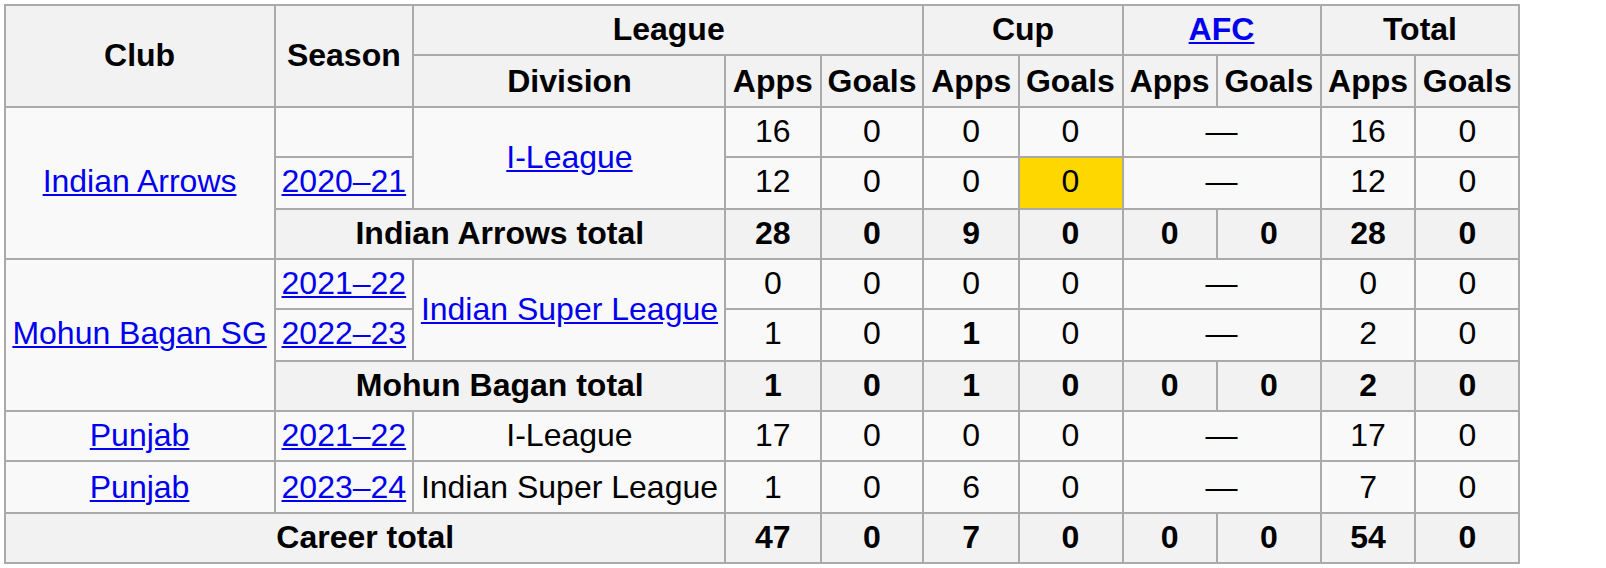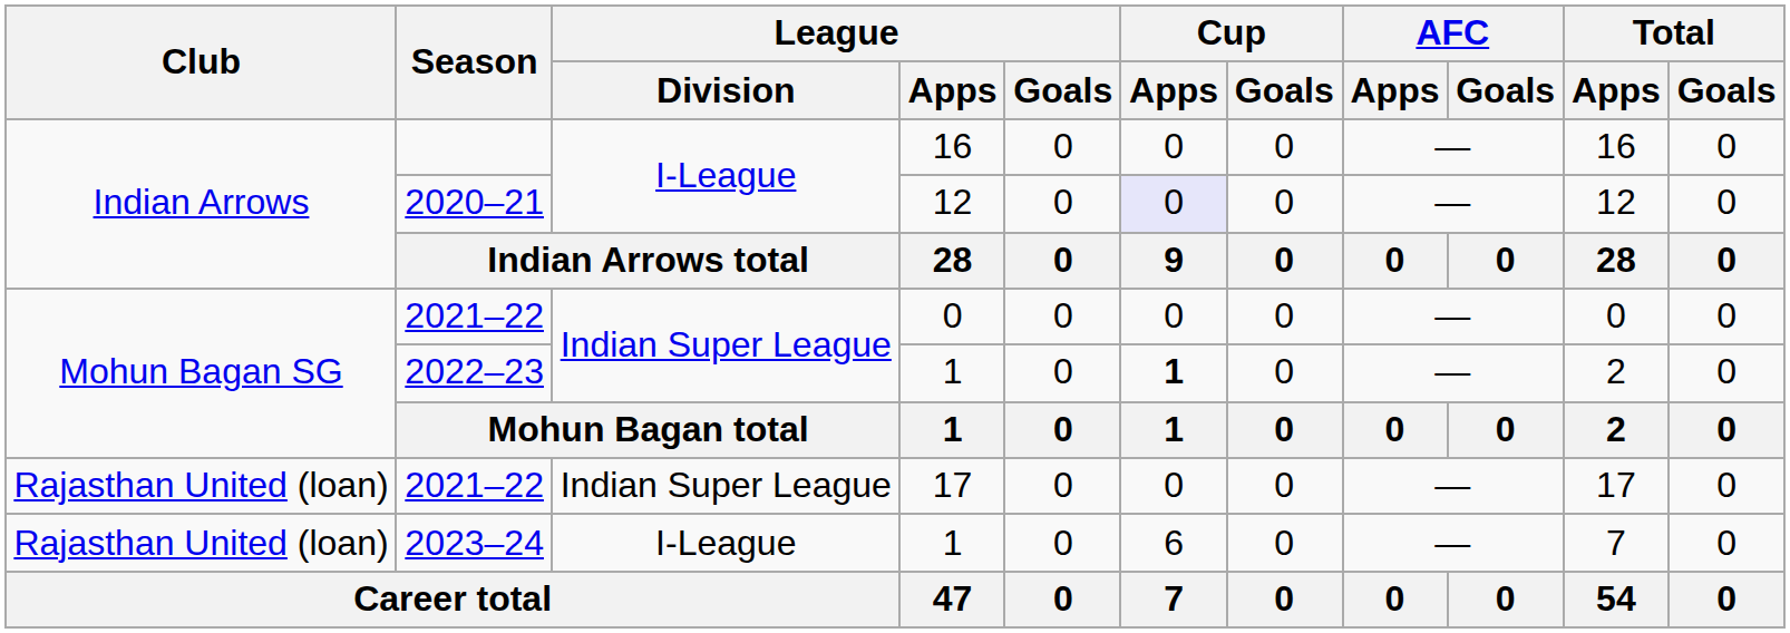 <table class="wikitable" style="text-align: center;">
 <tr>
 <th rowspan="2">Club</th>
 <th rowspan="2">Season</th>
 <th colspan="3">League</th>
 <th colspan="2">Cup</th>
 <th colspan="2"><a href='#'>AFC</a></th>
 <th colspan="2">Total</th>
 </tr>
 <tr>
 <th>Division</th>
 <th>Apps</th>
 <th>Goals</th>
 <th>Apps</th>
 <th>Goals</th>
 <th>Apps</th>
 <th>Goals</th>
 <th>Apps</th>
 <th>Goals</th>
 </tr>
 <tr>
 <td rowspan="3"><a href='#'>Indian Arrows</a></td>
 <td></td>
 <td rowspan="2"><a href='#'>I-League</a></td>
 <td>16</td>
 <td>0</td>
 <td>0</td>
 <td>0</td>
 <td colspan="2">—</td>
 <td>16</td>
 <td>0</td>
 </tr>
 <tr>
 <td><a href='#'>2020–21</a></td>
 <td>12</td>
 <td>0</td>
+<td style="background: lavender;">0</td>
 <td>0</td>
-<td style="background: gold;">0</td>
 <td colspan="2">—</td>
 <td>12</td>
 <td>0</td>
 </tr>
 <tr>
 <th colspan="2">Indian Arrows total</th>
 <th>28</th>
 <th>0</th>
 <th>9</th>
 <th>0</th>
 <th>0</th>
 <th>0</th>
 <th>28</th>
 <th>0</th>
 </tr>
 <tr>
 <td rowspan="3"><a href='#'>Mohun Bagan SG</a></td>
 <td><a href='#'>2021–22</a></td>
 <td rowspan="2"><a href='#'>Indian Super League</a></td>
 <td>0</td>
 <td>0</td>
 <td>0</td>
 <td>0</td>
 <td colspan="2">—</td>
 <td>0</td>
 <td>0</td>
 </tr>
 <tr>
 <td><a href='#'>2022–23</a></td>
 <td>1</td>
 <td>0</td>
 <td><strong>1</strong></td>
 <td>0</td>
 <td colspan="2">—</td>
 <td>2</td>
 <td>0</td>
 </tr>
 <tr>
 <th colspan="2">Mohun Bagan total</th>
 <th>1</th>
 <th>0</th>
 <th>1</th>
 <th>0</th>
 <th>0</th>
 <th>0</th>
 <th>2</th>
 <th>0</th>
 </tr>
 <tr>
-<td rowspan="1"><a href='#'>Punjab</a></td>
+<td rowspan="1"><a href='#'>Rajasthan United</a> (loan)</td>
 <td><a href='#'>2021–22</a></td>
-<td rowspan="1">I-League</td>
+<td rowspan="1">Indian Super League</td>
 <td>17</td>
 <td>0</td>
 <td>0</td>
 <td>0</td>
 <td colspan="2">—</td>
 <td>17</td>
 <td>0</td>
 </tr>
 <tr>
-<td rowspan="1"><a href='#'>Punjab</a></td>
+<td rowspan="1"><a href='#'>Rajasthan United</a> (loan)</td>
 <td><a href='#'>2023–24</a></td>
-<td rowspan="1">Indian Super League</td>
+<td rowspan="1">I-League</td>
 <td>1</td>
 <td>0</td>
 <td>6</td>
 <td>0</td>
 <td colspan="2">—</td>
 <td>7</td>
 <td>0</td>
 </tr>
 <tr>
 <th colspan="3">Career total</th>
 <th>47</th>
 <th>0</th>
 <th>7</th>
 <th>0</th>
 <th>0</th>
 <th>0</th>
 <th>54</th>
 <th>0</th>
 </tr>
 </table>
